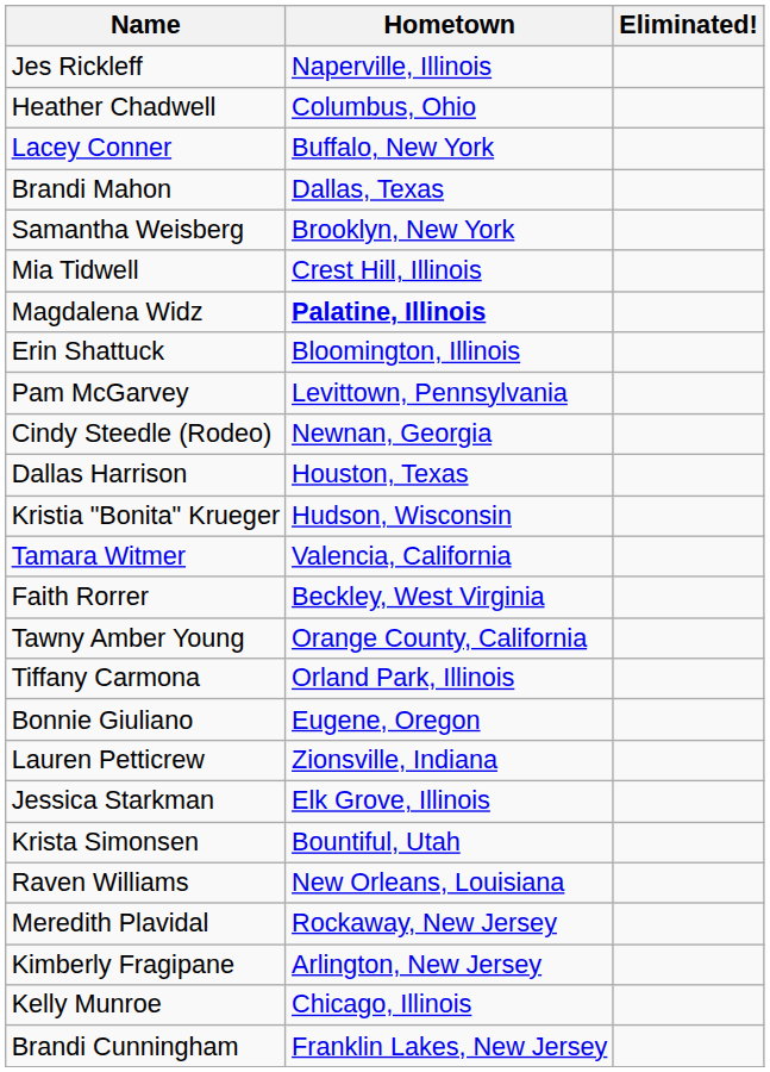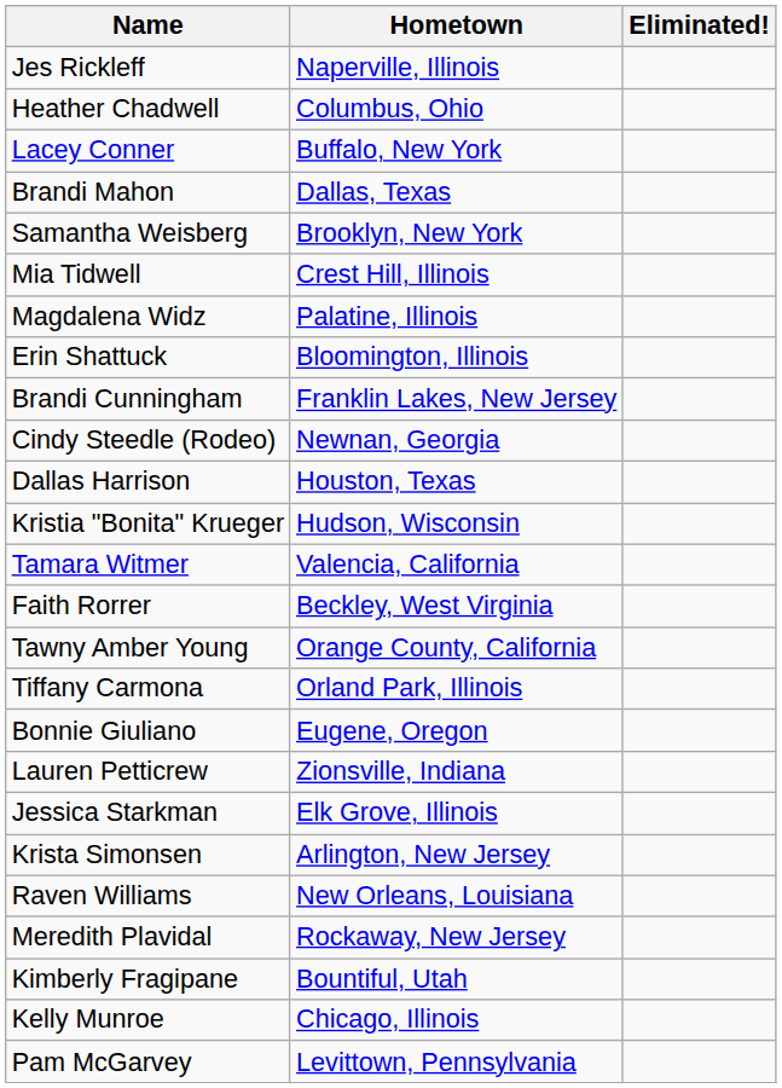 <table class="wikitable sortable">
 <tr>
 <th>Name</th>
 <th>Hometown</th>
 <th>Eliminated!</th>
 </tr>
 <tr>
 <td>Jes Rickleff</td>
 <td><a href='#'>Naperville, Illinois</a></td>
 <td></td>
 </tr>
 <tr>
 <td>Heather Chadwell</td>
 <td><a href='#'>Columbus, Ohio</a></td>
 <td></td>
 </tr>
 <tr>
 <td><a href='#'>Lacey Conner</a></td>
 <td><a href='#'>Buffalo, New York</a></td>
 <td></td>
 </tr>
 <tr>
 <td>Brandi Mahon</td>
 <td><a href='#'>Dallas, Texas</a></td>
 <td></td>
 </tr>
 <tr>
 <td>Samantha Weisberg</td>
 <td><a href='#'>Brooklyn, New York</a></td>
 <td></td>
 </tr>
 <tr>
 <td>Mia Tidwell</td>
 <td><a href='#'>Crest Hill, Illinois</a></td>
 <td></td>
 </tr>
 <tr>
 <td>Magdalena Widz</td>
-<td><strong><a href='#'>Palatine, Illinois</a></strong></td>
+<td><a href='#'>Palatine, Illinois</a></td>
 <td></td>
 </tr>
 <tr>
 <td>Erin Shattuck</td>
 <td><a href='#'>Bloomington, Illinois</a></td>
 <td></td>
 </tr>
 <tr>
-<td>Pam McGarvey</td>
-<td><a href='#'>Levittown, Pennsylvania</a></td>
+<td>Brandi Cunningham</td>
+<td><a href='#'>Franklin Lakes, New Jersey</a></td>
 <td></td>
 </tr>
 <tr>
 <td>Cindy Steedle (Rodeo)</td>
 <td><a href='#'>Newnan, Georgia</a></td>
 <td></td>
 </tr>
 <tr>
 <td>Dallas Harrison</td>
 <td><a href='#'>Houston, Texas</a></td>
 <td></td>
 </tr>
 <tr>
 <td>Kristia "Bonita" Krueger</td>
 <td><a href='#'>Hudson, Wisconsin</a></td>
 <td></td>
 </tr>
 <tr>
 <td><a href='#'>Tamara Witmer</a></td>
 <td><a href='#'>Valencia, California</a></td>
 <td></td>
 </tr>
 <tr>
 <td>Faith Rorrer</td>
 <td><a href='#'>Beckley, West Virginia</a></td>
 <td></td>
 </tr>
 <tr>
 <td>Tawny Amber Young</td>
 <td><a href='#'>Orange County, California</a></td>
 <td></td>
 </tr>
 <tr>
 <td>Tiffany Carmona</td>
 <td><a href='#'>Orland Park, Illinois</a></td>
 <td></td>
 </tr>
 <tr>
 <td>Bonnie Giuliano</td>
 <td><a href='#'>Eugene, Oregon</a></td>
 <td></td>
 </tr>
 <tr>
 <td>Lauren Petticrew</td>
 <td><a href='#'>Zionsville, Indiana</a></td>
 <td></td>
 </tr>
 <tr>
 <td>Jessica Starkman</td>
 <td><a href='#'>Elk Grove, Illinois</a></td>
 <td></td>
 </tr>
 <tr>
 <td>Krista Simonsen</td>
-<td><a href='#'>Bountiful, Utah</a></td>
+<td><a href='#'>Arlington, New Jersey</a></td>
 <td></td>
 </tr>
 <tr>
 <td>Raven Williams</td>
 <td><a href='#'>New Orleans, Louisiana</a></td>
 <td></td>
 </tr>
 <tr>
 <td>Meredith Plavidal</td>
 <td><a href='#'>Rockaway, New Jersey</a></td>
 <td></td>
 </tr>
 <tr>
 <td>Kimberly Fragipane</td>
-<td><a href='#'>Arlington, New Jersey</a></td>
+<td><a href='#'>Bountiful, Utah</a></td>
 <td></td>
 </tr>
 <tr>
 <td>Kelly Munroe</td>
 <td><a href='#'>Chicago, Illinois</a></td>
 <td></td>
 </tr>
 <tr>
-<td>Brandi Cunningham</td>
-<td><a href='#'>Franklin Lakes, New Jersey</a></td>
+<td>Pam McGarvey</td>
+<td><a href='#'>Levittown, Pennsylvania</a></td>
 <td></td>
 </tr>
 <tr>
 </tr>
 </table>
